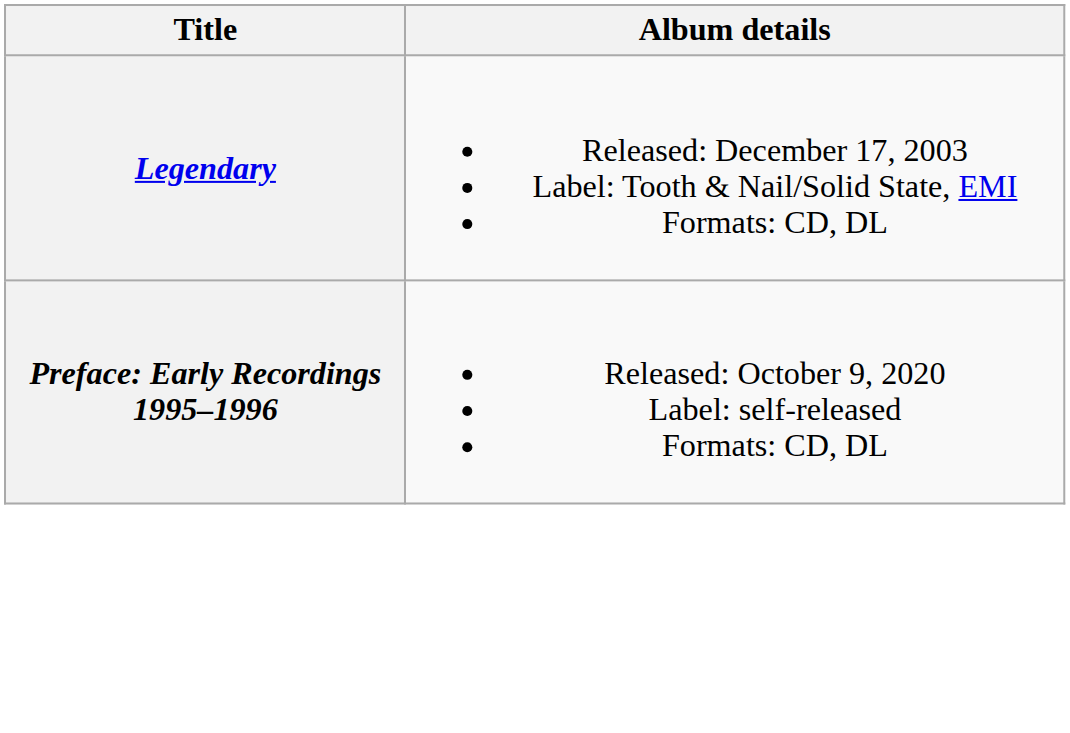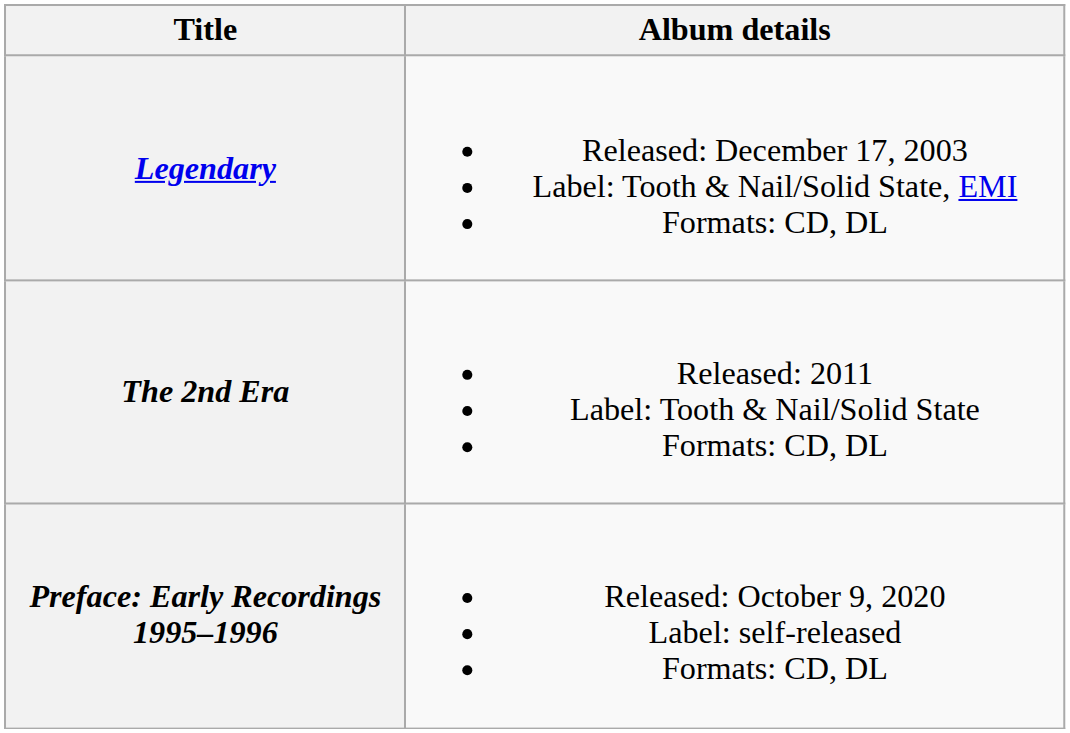 <table class="wikitable plainrowheaders" style="text-align:center;">
 <tr>
 <th scope="col" style="width:12em;">Title</th>
 <th scope="col" style="width:20em;">Album details</th>
 </tr>
 <tr>
 <th scope="row"><em><a href='#'>Legendary</a></em></th>
 <td><br><ul><li>Released: December 17, 2003</li><li>Label: Tooth & Nail/Solid State, <a href='#'>EMI</a></li><li>Formats: CD, DL</li></ul></td>
 </tr>
 <tr>
+<th scope="row"><em>The 2nd Era</em></th>
+<td><br><ul><li>Released: 2011</li><li>Label: Tooth & Nail/Solid State</li><li>Formats: CD, DL</li></ul></td>
+</tr>
+<tr>
 <th scope="row"><em>Preface: Early Recordings 1995–1996</em></th>
 <td><br><ul><li>Released: October 9, 2020</li><li>Label: self-released</li><li>Formats: CD, DL</li></ul></td>
 </tr>
 </table>
